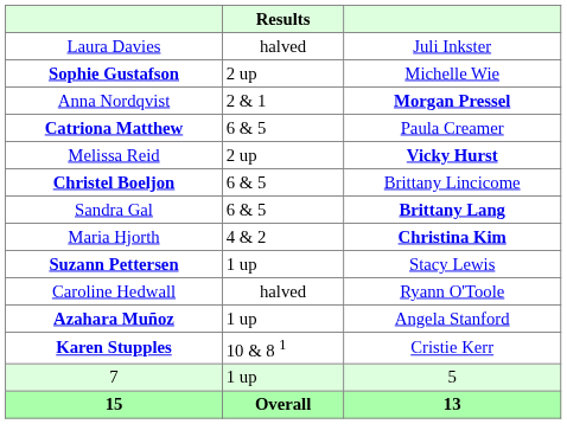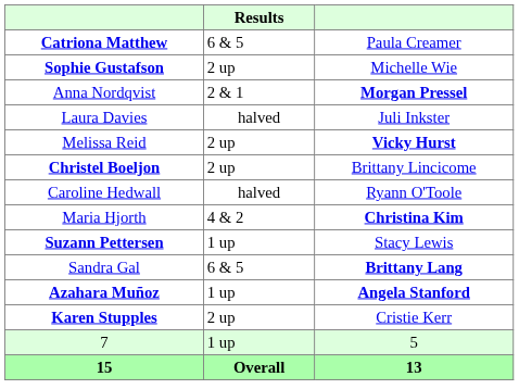 <table border="1" cellpadding="3" style="border-collapse:collapse; text-align:center;">
 <tr style="background:#dfd;">
 <th style="width:12em;"></th>
 <th style="width:6.5em;">Results</th>
 <th style="width:12em;"></th>
 </tr>
 <tr>
-<td><a href='#'>Laura Davies</a></td>
-<td>halved</td>
-<td><a href='#'>Juli Inkster</a></td>
+<td><strong><a href='#'>Catriona Matthew</a></strong></td>
+<td align=left> 6 & 5</td>
+<td><a href='#'>Paula Creamer</a></td>
 </tr>
 <tr>
 <td><strong><a href='#'>Sophie Gustafson</a></strong></td>
 <td align=left> 2 up</td>
 <td><a href='#'>Michelle Wie</a></td>
 </tr>
 <tr>
 <td><a href='#'>Anna Nordqvist</a></td>
 <td align=left> 2 & 1</td>
 <td><strong><a href='#'>Morgan Pressel</a></strong></td>
 </tr>
 <tr>
-<td><strong><a href='#'>Catriona Matthew</a></strong></td>
-<td align=left> 6 & 5</td>
-<td><a href='#'>Paula Creamer</a></td>
+<td><a href='#'>Laura Davies</a></td>
+<td>halved</td>
+<td><a href='#'>Juli Inkster</a></td>
 </tr>
 <tr>
 <td><a href='#'>Melissa Reid</a></td>
 <td align=left> 2 up</td>
 <td><strong><a href='#'>Vicky Hurst</a></strong></td>
 </tr>
 <tr>
 <td><strong><a href='#'>Christel Boeljon</a></strong></td>
-<td align=left> 6 & 5</td>
+<td align=left> 2 up</td>
 <td><a href='#'>Brittany Lincicome</a></td>
 </tr>
 <tr>
-<td><a href='#'>Sandra Gal</a></td>
-<td align=left> 6 & 5</td>
-<td><strong><a href='#'>Brittany Lang</a></strong></td>
+<td><a href='#'>Caroline Hedwall</a></td>
+<td>halved</td>
+<td><a href='#'>Ryann O'Toole</a></td>
 </tr>
 <tr>
 <td><a href='#'>Maria Hjorth</a></td>
 <td align=left> 4 & 2</td>
 <td><strong><a href='#'>Christina Kim</a></strong></td>
 </tr>
 <tr>
 <td><strong><a href='#'>Suzann Pettersen</a></strong></td>
 <td align=left> 1 up</td>
 <td><a href='#'>Stacy Lewis</a></td>
 </tr>
 <tr>
-<td><a href='#'>Caroline Hedwall</a></td>
-<td>halved</td>
-<td><a href='#'>Ryann O'Toole</a></td>
+<td><a href='#'>Sandra Gal</a></td>
+<td align=left> 6 & 5</td>
+<td><strong><a href='#'>Brittany Lang</a></strong></td>
 </tr>
 <tr>
 <td><strong><a href='#'>Azahara Muñoz</a></strong></td>
 <td align=left> 1 up</td>
-<td><a href='#'>Angela Stanford</a></td>
+<td><strong><a href='#'>Angela Stanford</a></strong></td>
 </tr>
 <tr>
 <td><strong><a href='#'>Karen Stupples</a></strong></td>
-<td align=left> 10 & 8 <sup>1</sup></td>
+<td align=left> 2 up</td>
 <td><a href='#'>Cristie Kerr</a></td>
 </tr>
 <tr style="background:#dfd;">
 <td>7</td>
 <td align=left> 1 up</td>
 <td>5</td>
 </tr>
 <tr style="background:#afa;">
 <th>15</th>
 <th>Overall</th>
 <th>13</th>
 </tr>
 </table>
